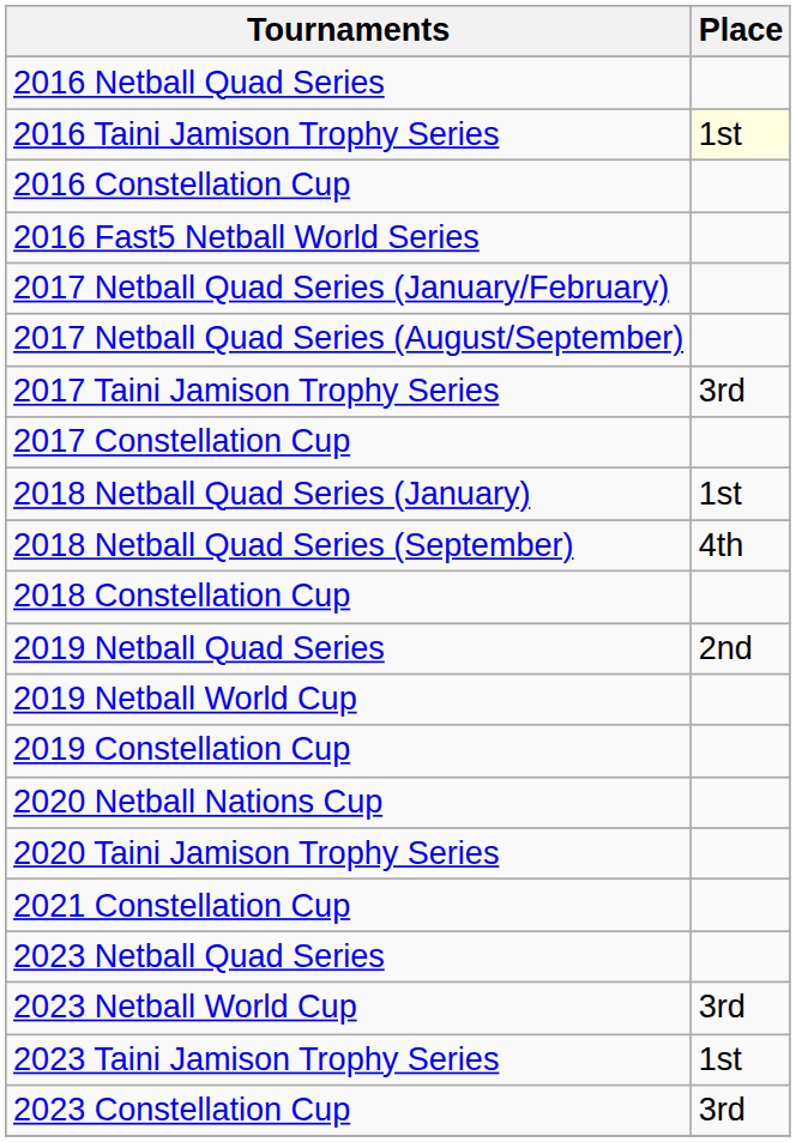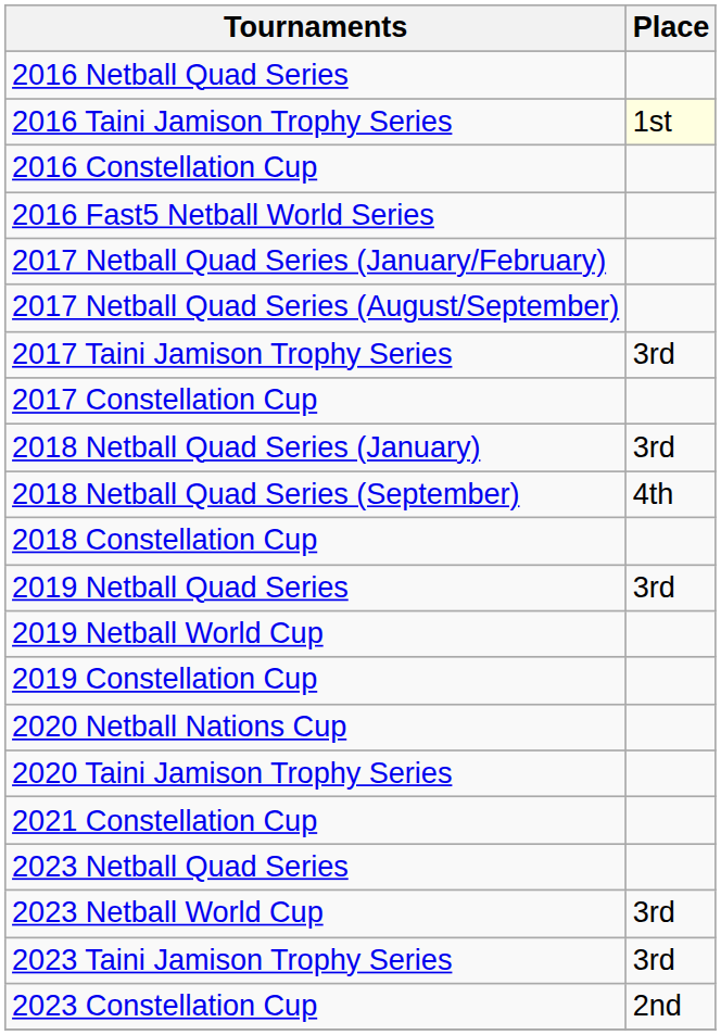 <table class="wikitable collapsible">
 <tr>
 <th>Tournaments</th>
 <th>Place</th>
 </tr>
 <tr>
 <td><a href='#'>2016 Netball Quad Series</a></td>
 <td></td>
 </tr>
 <tr>
 <td><a href='#'>2016 Taini Jamison Trophy Series</a></td>
 <td style="background: lightyellow;">1st</td>
 </tr>
 <tr>
 <td><a href='#'>2016 Constellation Cup</a></td>
 <td></td>
 </tr>
 <tr>
 <td><a href='#'>2016 Fast5 Netball World Series</a></td>
 <td></td>
 </tr>
 <tr>
 <td><a href='#'>2017 Netball Quad Series (January/February)</a></td>
 <td></td>
 </tr>
 <tr>
 <td><a href='#'>2017 Netball Quad Series (August/September)</a></td>
 <td></td>
 </tr>
 <tr>
 <td><a href='#'>2017 Taini Jamison Trophy Series</a></td>
 <td>3rd</td>
 </tr>
 <tr>
 <td><a href='#'>2017 Constellation Cup</a></td>
 <td></td>
 </tr>
 <tr>
 <td><a href='#'>2018 Netball Quad Series (January)</a></td>
-<td>1st</td>
+<td>3rd</td>
 </tr>
 <tr>
 <td><a href='#'>2018 Netball Quad Series (September)</a></td>
 <td>4th</td>
 </tr>
 <tr>
 <td><a href='#'>2018 Constellation Cup</a></td>
 <td></td>
 </tr>
 <tr>
 <td><a href='#'>2019 Netball Quad Series</a></td>
-<td>2nd</td>
+<td>3rd</td>
 </tr>
 <tr>
 <td><a href='#'>2019 Netball World Cup</a></td>
 <td></td>
 </tr>
 <tr>
 <td><a href='#'>2019 Constellation Cup</a></td>
 <td></td>
 </tr>
 <tr>
 <td><a href='#'>2020 Netball Nations Cup</a></td>
 <td></td>
 </tr>
 <tr>
 <td><a href='#'>2020 Taini Jamison Trophy Series</a></td>
 <td></td>
 </tr>
 <tr>
 <td><a href='#'>2021 Constellation Cup</a></td>
 <td></td>
 </tr>
 <tr>
 <td><a href='#'>2023 Netball Quad Series</a></td>
 <td></td>
 </tr>
 <tr>
 <td><a href='#'>2023 Netball World Cup</a></td>
 <td>3rd</td>
 </tr>
 <tr>
 <td><a href='#'>2023 Taini Jamison Trophy Series</a></td>
-<td>1st</td>
+<td>3rd</td>
 </tr>
 <tr>
 <td><a href='#'>2023 Constellation Cup</a></td>
-<td>3rd</td>
+<td>2nd</td>
 </tr>
 <tr>
 </tr>
 </table>
